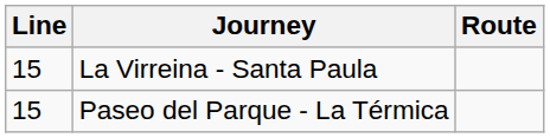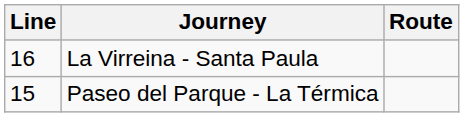 <table class="wikitable">
 <tr>
 <th>Line</th>
 <th>Journey</th>
 <th>Route</th>
 </tr>
 <tr>
-<td>15</td>
+<td>16</td>
 <td>La Virreina - Santa Paula</td>
 <td></td>
 </tr>
 <tr>
 <td>15</td>
 <td>Paseo del Parque - La Térmica</td>
 <td></td>
 </tr>
 </table>
